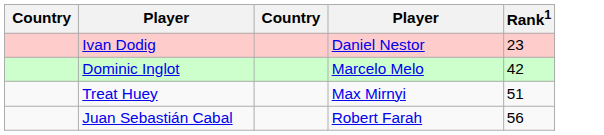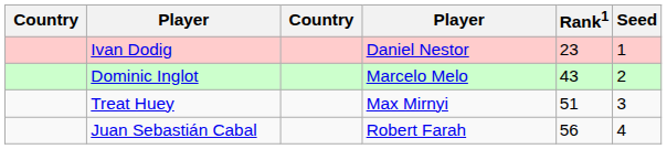 <table class="sortable wikitable">
 <tr>
 <th width="70">Country</th>
 <th width="175">Player</th>
 <th width="70">Country</th>
 <th width="175">Player</th>
 <th>Rank<sup>1</sup></th>
+<th>Seed</th>
 </tr>
 <tr style="background:#fcc;">
 <td></td>
 <td><a href='#'>Ivan Dodig</a></td>
 <td></td>
 <td><a href='#'>Daniel Nestor</a></td>
 <td>23</td>
+<td>1</td>
 </tr>
 <tr style="background:#cfc;">
 <td></td>
 <td><a href='#'>Dominic Inglot</a></td>
 <td></td>
 <td><a href='#'>Marcelo Melo</a></td>
-<td>42</td>
+<td>43</td>
+<td>2</td>
 </tr>
 <tr>
 <td></td>
 <td><a href='#'>Treat Huey</a></td>
 <td></td>
 <td><a href='#'>Max Mirnyi</a></td>
 <td>51</td>
+<td>3</td>
 </tr>
 <tr>
 <td></td>
 <td><a href='#'>Juan Sebastián Cabal</a></td>
 <td></td>
 <td><a href='#'>Robert Farah</a></td>
 <td>56</td>
+<td>4</td>
 </tr>
 </table>
